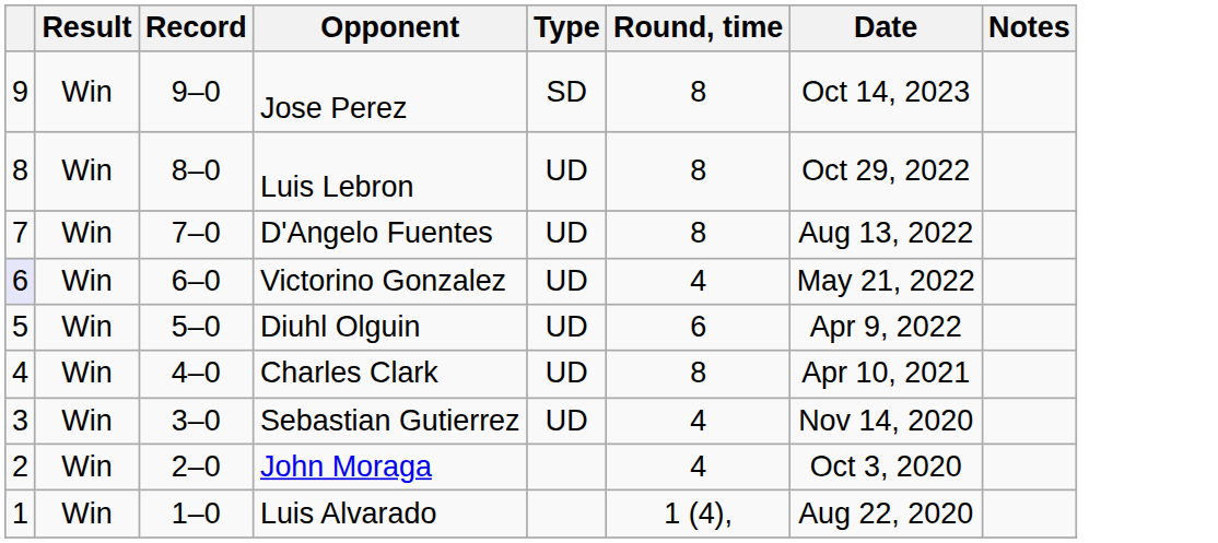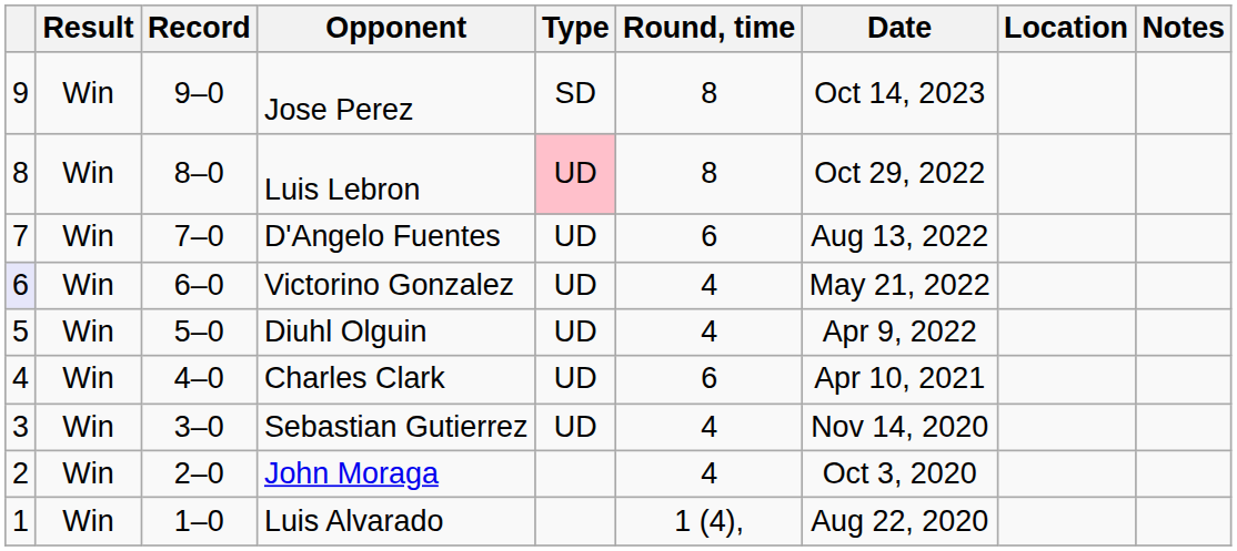 <table class="wikitable" style="text-align:center">
 <tr>
 <th></th>
 <th>Result</th>
 <th>Record</th>
 <th>Opponent</th>
 <th>Type</th>
 <th>Round, time</th>
 <th>Date</th>
+<th>Location</th>
 <th>Notes</th>
 </tr>
 <tr>
 <td>9</td>
 <td> Win</td>
 <td>9–0</td>
 <td style="text-align:left;"><br>Jose Perez</td>
 <td>SD</td>
 <td>8</td>
 <td>Oct 14, 2023</td>
+<td style="text-align:left;"><br></td>
 <td></td>
 </tr>
 <tr>
 <td>8</td>
 <td>Win</td>
 <td>8–0</td>
 <td style="text-align:left;"><br>Luis Lebron</td>
-<td>UD</td>
+<td style="background: pink;">UD</td>
 <td>8</td>
 <td>Oct 29, 2022</td>
+<td style="text-align:left;"></td>
 <td></td>
 </tr>
 <tr>
 <td>7</td>
 <td>Win</td>
 <td>7–0</td>
 <td style="text-align:left;">D'Angelo Fuentes</td>
 <td>UD</td>
-<td>8</td>
+<td>6</td>
 <td>Aug 13, 2022</td>
+<td style="text-align:left;"></td>
 <td></td>
 </tr>
 <tr>
 <td style="background: lavender;">6</td>
 <td>Win</td>
 <td>6–0</td>
 <td style="text-align:left;">Victorino Gonzalez</td>
 <td>UD</td>
 <td>4</td>
 <td>May 21, 2022</td>
+<td style="text-align:left;"></td>
 <td></td>
 </tr>
 <tr>
 <td>5</td>
 <td>Win</td>
 <td>5–0</td>
 <td style="text-align:left;">Diuhl Olguin</td>
 <td>UD</td>
-<td>6</td>
+<td>4</td>
 <td>Apr 9, 2022</td>
+<td style="text-align:left;"></td>
 <td></td>
 </tr>
 <tr>
 <td>4</td>
 <td>Win</td>
 <td>4–0</td>
 <td align=left>Charles Clark</td>
 <td>UD</td>
-<td>8</td>
+<td>6</td>
 <td>Apr 10, 2021</td>
+<td align=left></td>
 <td></td>
 </tr>
 <tr>
 <td>3</td>
 <td>Win</td>
 <td>3–0</td>
 <td align=left>Sebastian Gutierrez</td>
 <td>UD</td>
 <td>4</td>
 <td>Nov 14, 2020</td>
+<td align=left></td>
 <td></td>
 </tr>
 <tr>
 <td>2</td>
 <td>Win</td>
 <td>2–0</td>
 <td align=left><a href='#'>John Moraga</a></td>
 <td></td>
 <td>4</td>
 <td>Oct 3, 2020</td>
+<td align=left></td>
 <td></td>
 </tr>
 <tr>
 <td>1</td>
 <td>Win</td>
 <td>1–0</td>
 <td align=left>Luis Alvarado</td>
 <td></td>
 <td>1 (4), </td>
 <td>Aug 22, 2020</td>
+<td align=left></td>
 <td></td>
 </tr>
 </table>
